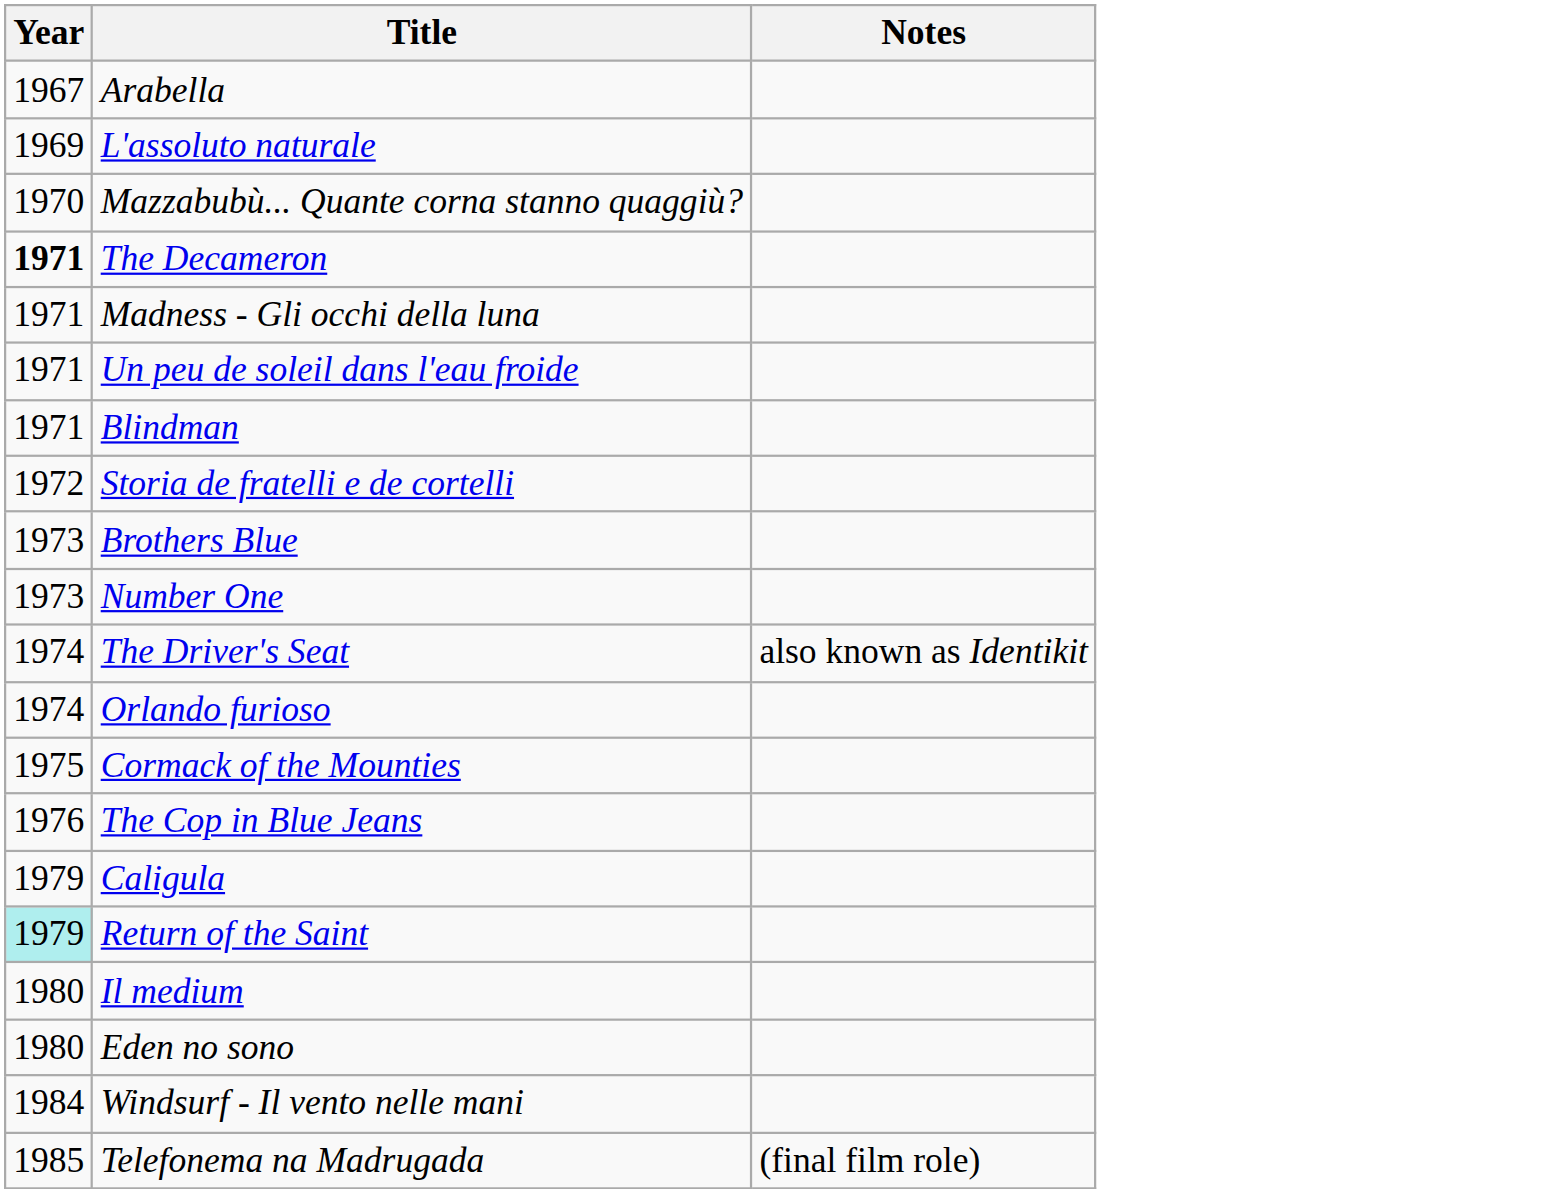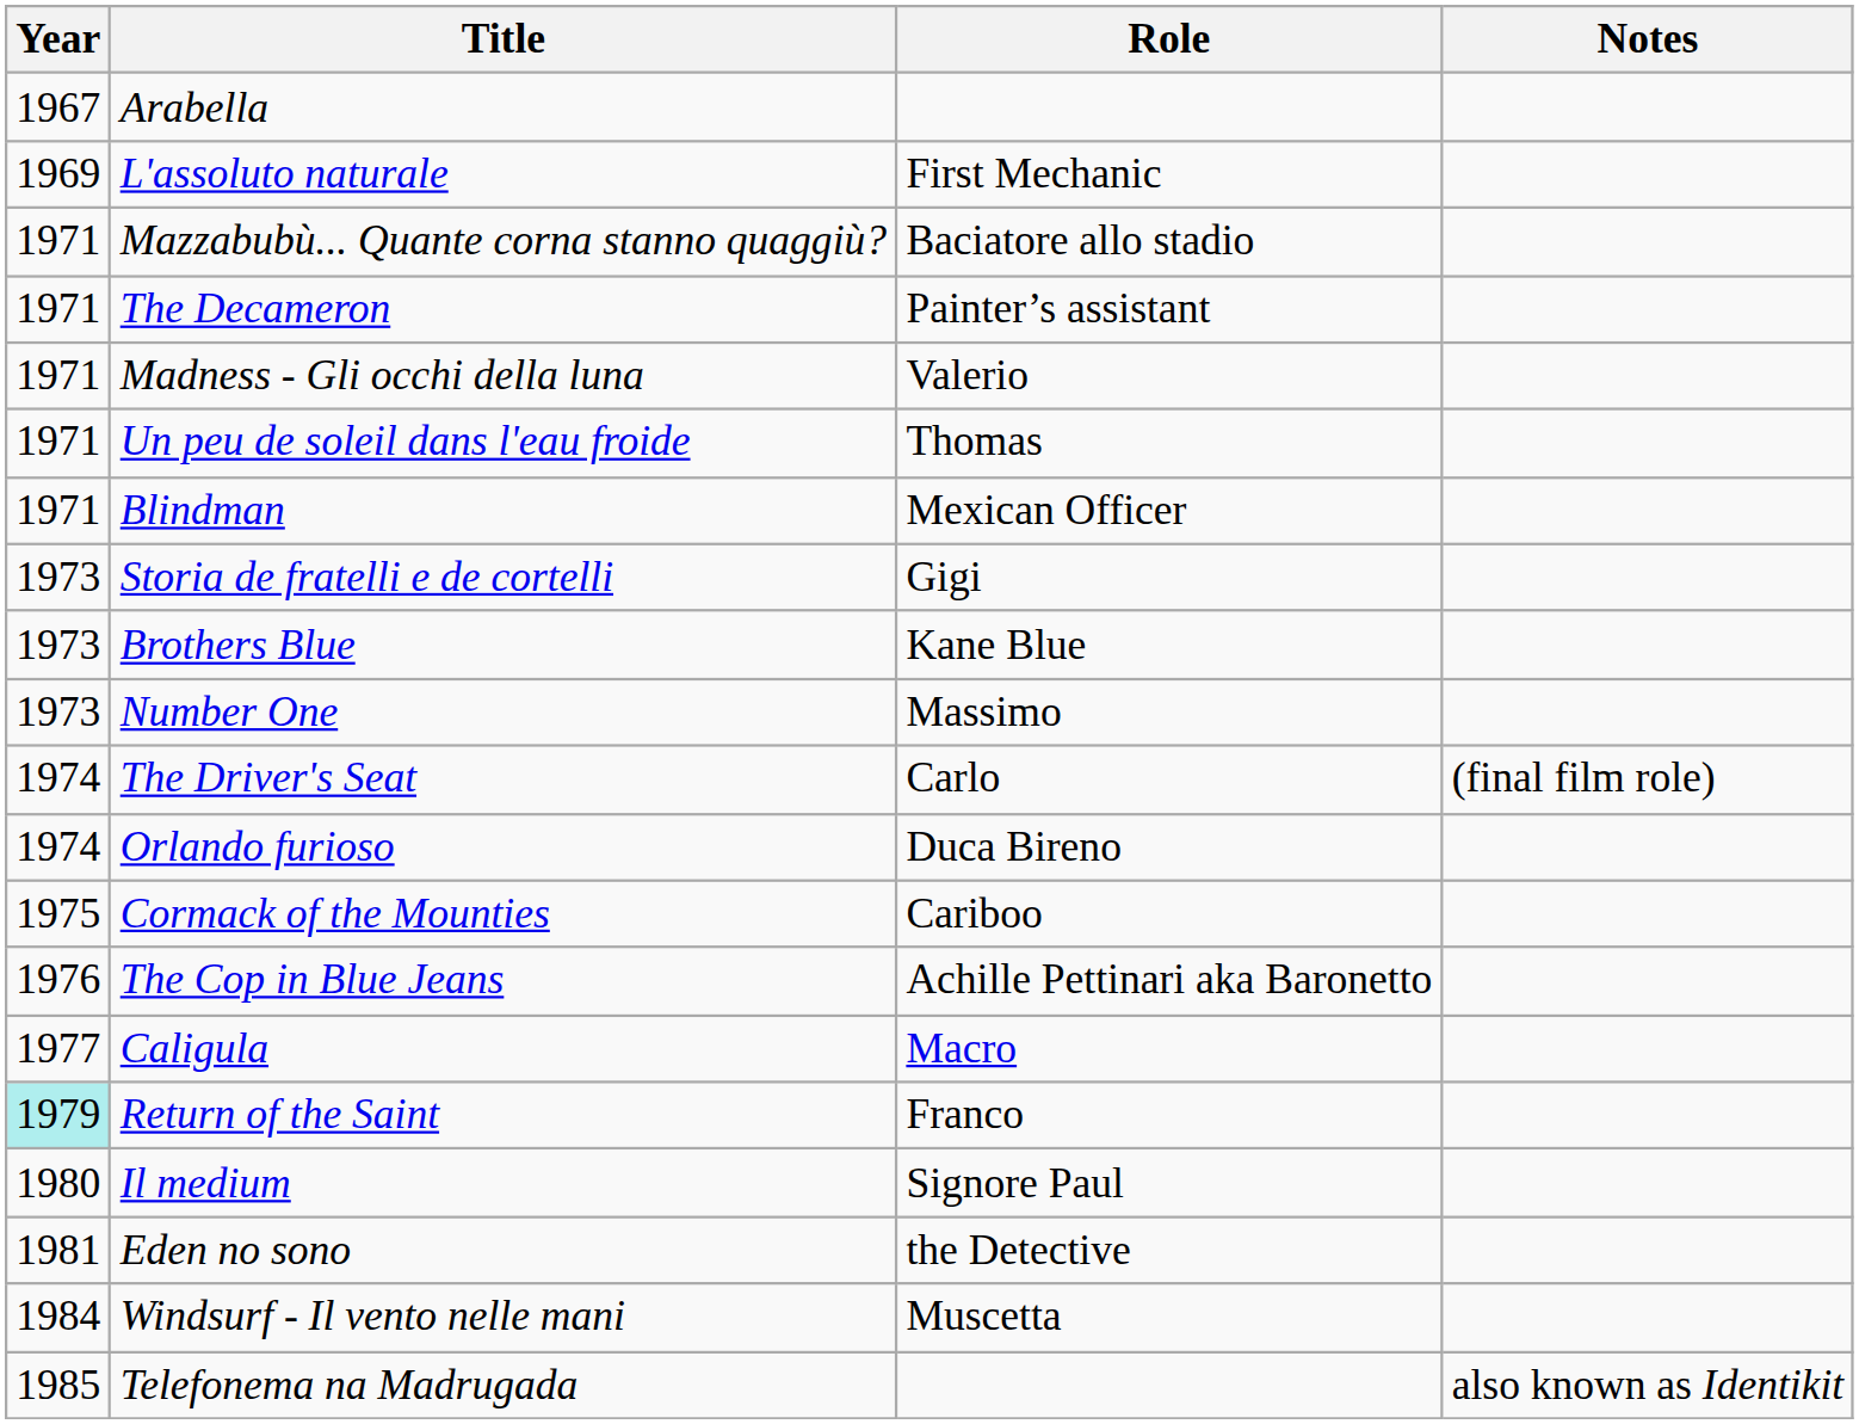 <table class="wikitable">
 <tr>
 <th>Year</th>
 <th>Title</th>
+<th>Role</th>
 <th>Notes</th>
 </tr>
 <tr>
 <td>1967</td>
 <td><em> Arabella </em></td>
 <td></td>
+<td></td>
 </tr>
 <tr>
 <td>1969</td>
 <td><em><a href='#'>L'assoluto naturale</a></em></td>
+<td>First Mechanic</td>
 <td></td>
 </tr>
 <tr>
-<td>1970</td>
+<td>1971</td>
 <td><em>Mazzabubù... Quante corna stanno quaggiù?</em></td>
+<td>Baciatore allo stadio</td>
 <td></td>
 </tr>
 <tr>
-<td><strong>1971</strong></td>
+<td>1971</td>
 <td><em><a href='#'>The Decameron</a></em></td>
+<td>Painter’s assistant</td>
 <td></td>
 </tr>
 <tr>
 <td>1971</td>
 <td><em>Madness - Gli occhi della luna</em></td>
+<td>Valerio</td>
 <td></td>
 </tr>
 <tr>
 <td>1971</td>
 <td><em><a href='#'>Un peu de soleil dans l'eau froide</a></em></td>
+<td>Thomas</td>
 <td></td>
 </tr>
 <tr>
 <td>1971</td>
 <td><em><a href='#'>Blindman</a></em></td>
+<td>Mexican Officer</td>
 <td></td>
 </tr>
 <tr>
-<td>1972</td>
+<td>1973</td>
 <td><em><a href='#'>Storia de fratelli e de cortelli</a></em></td>
+<td>Gigi</td>
 <td></td>
 </tr>
 <tr>
 <td>1973</td>
 <td><em><a href='#'>Brothers Blue</a></em></td>
+<td>Kane Blue</td>
 <td></td>
 </tr>
 <tr>
 <td>1973</td>
 <td><em><a href='#'>Number One</a></em></td>
+<td>Massimo</td>
 <td></td>
 </tr>
 <tr>
 <td>1974</td>
 <td><em><a href='#'>The Driver's Seat</a></em></td>
-<td>also known as <em>Identikit</em></td>
+<td>Carlo</td>
+<td>(final film role)</td>
 </tr>
 <tr>
 <td>1974</td>
 <td><em><a href='#'>Orlando furioso</a></em></td>
+<td>Duca Bireno</td>
 <td></td>
 </tr>
 <tr>
 <td>1975</td>
 <td><em><a href='#'>Cormack of the Mounties</a></em></td>
+<td>Cariboo</td>
 <td></td>
 </tr>
 <tr>
 <td>1976</td>
 <td><em><a href='#'>The Cop in Blue Jeans</a></em></td>
+<td>Achille Pettinari aka Baronetto</td>
 <td></td>
 </tr>
 <tr>
-<td>1979</td>
+<td>1977</td>
 <td><em><a href='#'>Caligula</a></em></td>
+<td><a href='#'>Macro</a></td>
 <td></td>
 </tr>
 <tr>
 <td style="background: paleturquoise;">1979</td>
 <td><em><a href='#'>Return of the Saint</a></em></td>
+<td>Franco</td>
 <td></td>
 </tr>
 <tr>
 <td>1980</td>
 <td><em><a href='#'>Il medium</a></em></td>
+<td>Signore Paul</td>
 <td></td>
 </tr>
 <tr>
-<td>1980</td>
+<td>1981</td>
 <td><em>Eden no sono</em></td>
+<td>the Detective</td>
 <td></td>
 </tr>
 <tr>
 <td>1984</td>
 <td><em>Windsurf - Il vento nelle mani</em></td>
+<td>Muscetta</td>
 <td></td>
 </tr>
 <tr>
 <td>1985</td>
 <td><em>Telefonema na Madrugada</em></td>
-<td>(final film role)</td>
+<td></td>
+<td>also known as <em>Identikit</em></td>
 </tr>
 </table>
